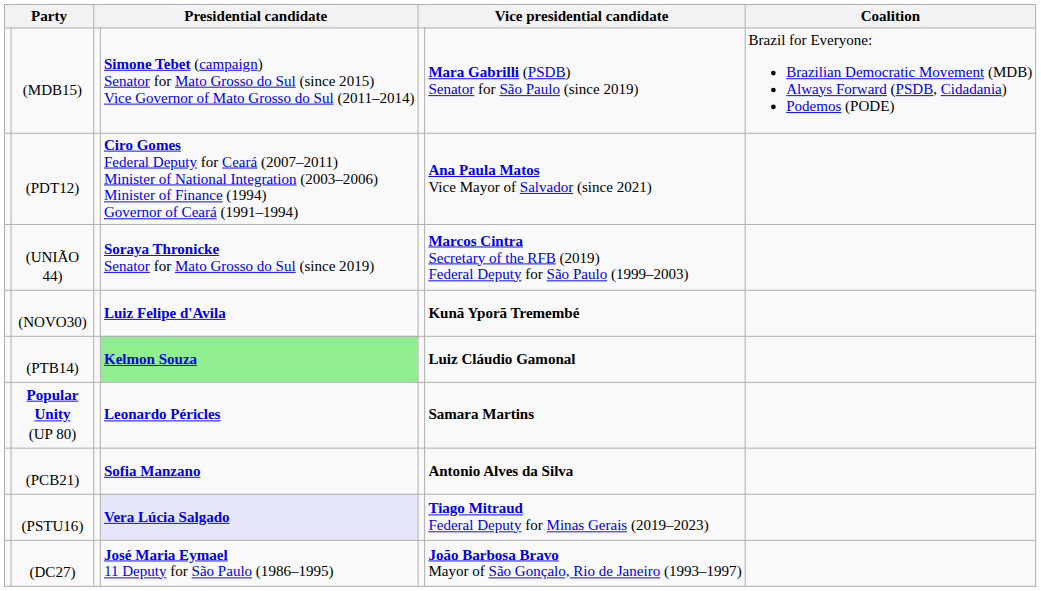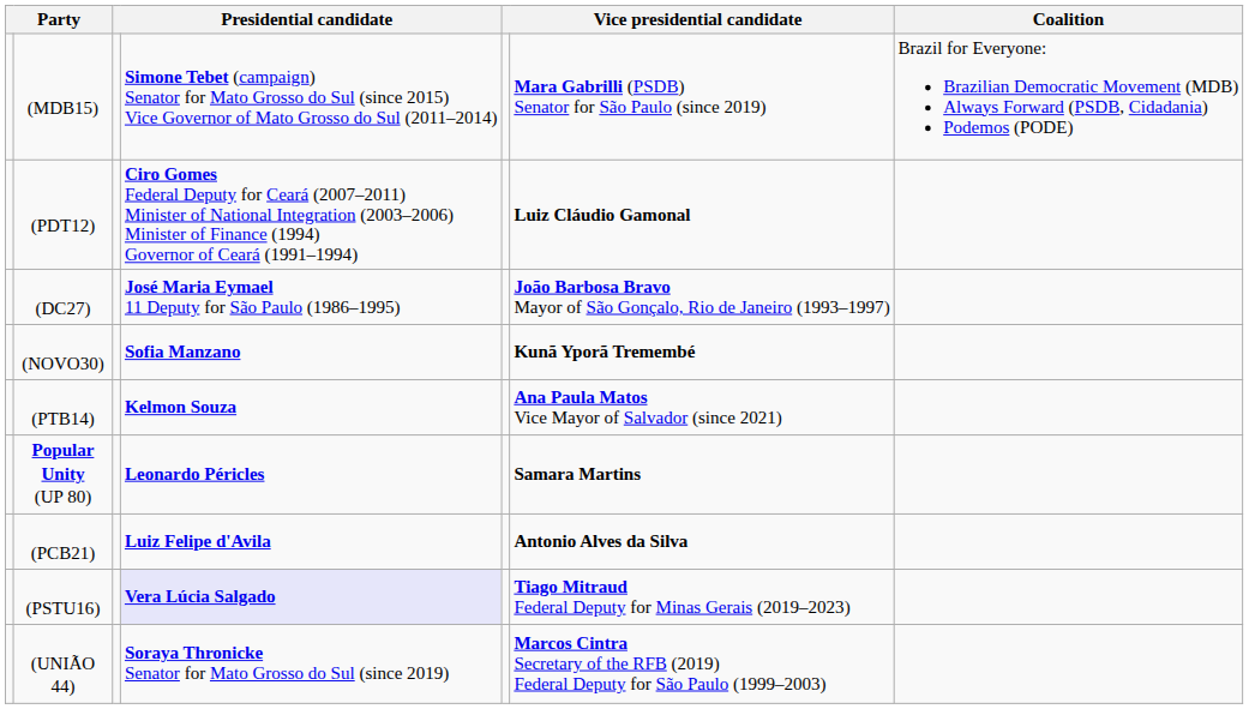 <table class="vertical-align-top wikitable">
 <tr>
 <th scope=colgroup colspan=2>Party</th>
 <th scope=colgroup colspan=2>Presidential candidate</th>
 <th scope=colgroup colspan=2>Vice presidential candidate</th>
 <th scope=col>Coalition</th>
 </tr>
 <tr>
 <td style=background:></td>
 <td style="max-width:75px; text-align:center; line-height:1.3"><strong></strong><br>(MDB15)</td>
 <td></td>
 <td><strong><a href='#'>Simone Tebet</a></strong> (<a href='#'>campaign</a>)<br><a href='#'>Senator</a> for <a href='#'>Mato Grosso do Sul</a> (since 2015)<br><a href='#'>Vice Governor of Mato Grosso do Sul</a> (2011–2014)</td>
 <td></td>
 <td><strong><a href='#'>Mara Gabrilli</a></strong> (<a href='#'>PSDB</a>)<br><a href='#'>Senator</a> for <a href='#'>São Paulo</a> (since 2019)</td>
 <td>Brazil for Everyone:<br><ul><li><a href='#'>Brazilian Democratic Movement</a> (MDB)</li><li><a href='#'>Always Forward</a> (<a href='#'>PSDB</a>, <a href='#'>Cidadania</a>)</li><li><a href='#'>Podemos</a> (PODE)</li></ul></td>
 </tr>
 <tr>
 <td style=background:></td>
 <td style="max-width:80px; text-align:center; line-height:1.3"><strong></strong><br>(PDT12)</td>
 <td></td>
 <td><strong><a href='#'>Ciro Gomes</a></strong><br><a href='#'>Federal Deputy</a> for <a href='#'>Ceará</a> (2007–2011)<br><a href='#'>Minister of National Integration</a> (2003–2006)<br><a href='#'>Minister of Finance</a> (1994)<br><a href='#'>Governor of Ceará</a> (1991–1994)</td>
 <td></td>
-<td><strong><a href='#'>Ana Paula Matos</a></strong><br>Vice Mayor of <a href='#'>Salvador</a> (since 2021)</td>
+<td><strong>Luiz Cláudio Gamonal</strong></td>
 <td></td>
 </tr>
 <tr>
 <td style=background:></td>
-<td style="max-width:75px; text-align:center; line-height:1.3"><strong></strong><br>(UNIÃO 44)</td>
+<td style="max-width:80px; text-align:center; line-height:1.3"><strong></strong><br>(DC27)</td>
 <td></td>
-<td><strong><a href='#'>Soraya Thronicke</a></strong><br><a href='#'>Senator</a> for <a href='#'>Mato Grosso do Sul</a> (since 2019)</td>
+<td><strong><a href='#'>José Maria Eymael</a></strong><br><a href='#'>11 Deputy</a> for <a href='#'>São Paulo</a> (1986–1995)</td>
 <td></td>
-<td><strong><a href='#'>Marcos Cintra</a></strong><br><a href='#'>Secretary of the RFB</a> (2019)<br><a href='#'>Federal Deputy</a> for <a href='#'>São Paulo</a> (1999–2003)</td>
+<td><strong><a href='#'>João Barbosa Bravo</a></strong><br>Mayor of <a href='#'>São Gonçalo, Rio de Janeiro</a> (1993–1997)</td>
 <td></td>
 </tr>
 <tr>
 <td style=background:></td>
 <td style="text-align:center; line-height:1.3"><strong></strong><br>(NOVO30)</td>
 <td></td>
-<td><strong><a href='#'>Luiz Felipe d'Avila</a></strong></td>
+<td><strong><a href='#'>Sofia Manzano</a></strong></td>
 <td></td>
 <td><strong>Kunã Yporã Tremembé</strong></td>
 <td></td>
 </tr>
 <tr>
 <td style=background:></td>
 <td style="max-width:75px; text-align:center; line-height:1.3"><strong></strong><br>(PTB14)</td>
 <td></td>
-<td style="background: lightgreen;"><strong><a href='#'>Kelmon Souza</a></strong></td>
+<td><strong><a href='#'>Kelmon Souza</a></strong></td>
 <td></td>
-<td><strong>Luiz Cláudio Gamonal</strong></td>
+<td><strong><a href='#'>Ana Paula Matos</a></strong><br>Vice Mayor of <a href='#'>Salvador</a> (since 2021)</td>
 <td></td>
 </tr>
 <tr>
 <td style=background:></td>
 <td style="max-width:80px; text-align:center; line-height:1.3"><strong><a href='#'>Popular Unity</a></strong><br> (UP 80)</td>
 <td></td>
 <td><strong><a href='#'>Leonardo Péricles</a></strong></td>
 <td></td>
 <td><strong>Samara Martins</strong></td>
 <td></td>
 </tr>
 <tr>
 <td style=background:></td>
 <td style="max-width:80px; text-align:center; line-height:1.3"><strong></strong><br>(PCB21)</td>
 <td></td>
-<td><strong><a href='#'>Sofia Manzano</a></strong></td>
+<td><strong><a href='#'>Luiz Felipe d'Avila</a></strong></td>
 <td></td>
 <td><strong>Antonio Alves da Silva</strong></td>
 <td></td>
 </tr>
 <tr>
 <td style=background:></td>
 <td style="max-width:120px; text-align:center; line-height:1.3"><strong></strong><br>(PSTU16)</td>
 <td></td>
 <td style="background: lavender;"><strong><a href='#'>Vera Lúcia Salgado</a></strong></td>
 <td></td>
 <td><strong><a href='#'>Tiago Mitraud</a></strong><br><a href='#'>Federal Deputy</a> for <a href='#'>Minas Gerais</a> (2019–2023)</td>
 <td></td>
 </tr>
 <tr>
 <td style=background:></td>
-<td style="max-width:80px; text-align:center; line-height:1.3"><strong></strong><br>(DC27)</td>
+<td style="max-width:75px; text-align:center; line-height:1.3"><strong></strong><br>(UNIÃO 44)</td>
 <td></td>
-<td><strong><a href='#'>José Maria Eymael</a></strong><br><a href='#'>11 Deputy</a> for <a href='#'>São Paulo</a> (1986–1995)</td>
+<td><strong><a href='#'>Soraya Thronicke</a></strong><br><a href='#'>Senator</a> for <a href='#'>Mato Grosso do Sul</a> (since 2019)</td>
 <td></td>
-<td><strong><a href='#'>João Barbosa Bravo</a></strong><br>Mayor of <a href='#'>São Gonçalo, Rio de Janeiro</a> (1993–1997)</td>
+<td><strong><a href='#'>Marcos Cintra</a></strong><br><a href='#'>Secretary of the RFB</a> (2019)<br><a href='#'>Federal Deputy</a> for <a href='#'>São Paulo</a> (1999–2003)</td>
 <td></td>
 </tr>
 </table>
